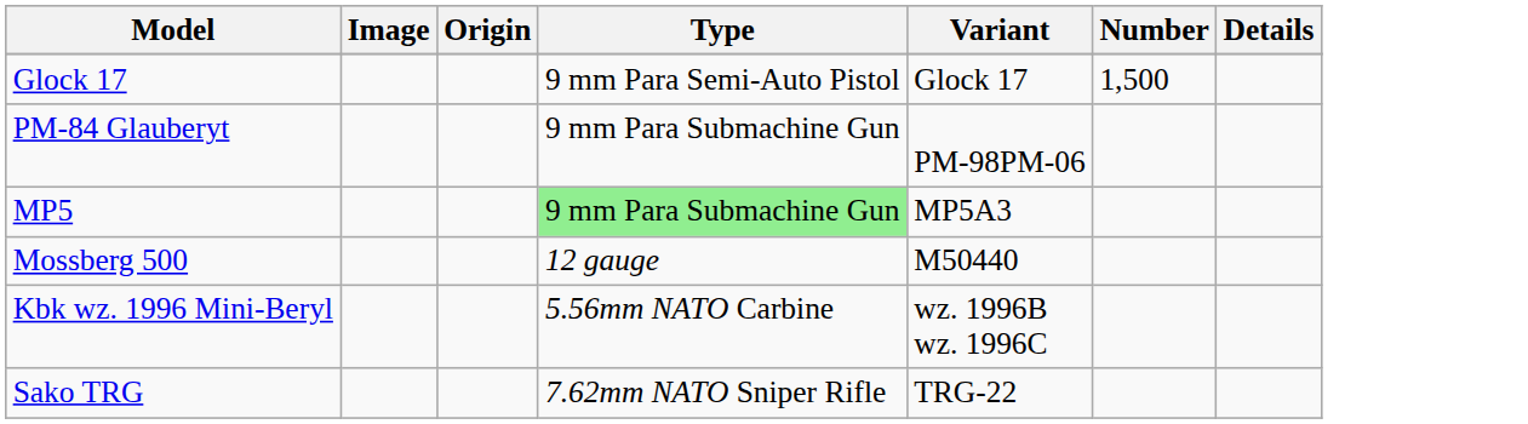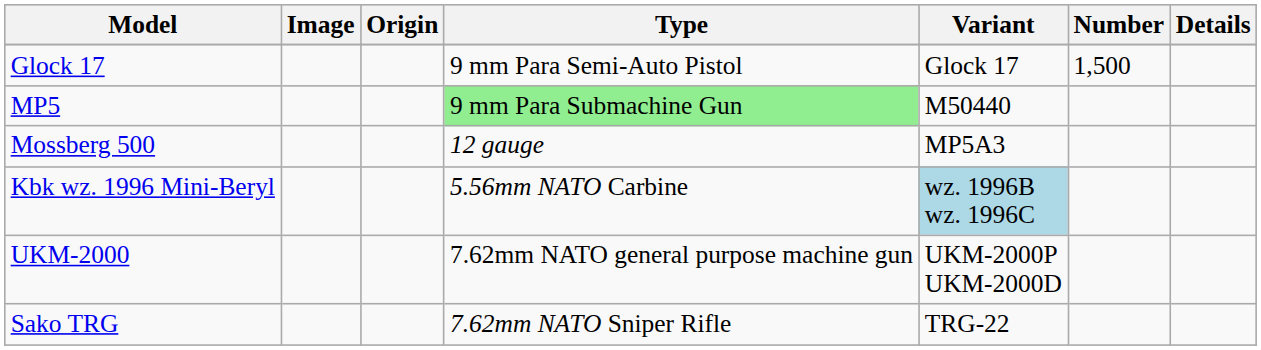 <table class="wikitable">
 <tr>
 <th>Model</th>
 <th>Image</th>
 <th>Origin</th>
 <th>Type</th>
 <th>Variant</th>
 <th>Number</th>
 <th>Details</th>
 </tr>
 <tr>
 </tr>
 <tr valign="top">
 <td><a href='#'>Glock 17</a></td>
 <td></td>
 <td></td>
 <td>9 mm Para Semi-Auto Pistol</td>
 <td>Glock 17</td>
 <td>1,500</td>
 <td></td>
 </tr>
 <tr valign="top">
-<td><a href='#'>PM-84 Glauberyt</a></td>
-<td></td>
-<td></td>
-<td>9 mm Para Submachine Gun</td>
-<td><br>PM-98PM-06</td>
-<td></td>
-<td></td>
-</tr>
-<tr valign="top">
 <td><a href='#'>MP5</a></td>
 <td></td>
 <td></td>
 <td style="background: lightgreen;">9 mm Para Submachine Gun</td>
-<td>MP5A3</td>
+<td>M50440</td>
 <td></td>
 <td></td>
 </tr>
 <tr valign="top">
 <td><a href='#'>Mossberg 500</a></td>
 <td></td>
 <td></td>
 <td><em>12 gauge</em></td>
-<td>M50440</td>
+<td>MP5A3</td>
 <td></td>
 <td></td>
 </tr>
 <tr valign="top">
 <td><a href='#'>Kbk wz. 1996 Mini-Beryl</a></td>
 <td></td>
 <td></td>
 <td><em>5.56mm NATO</em> Carbine</td>
-<td>wz. 1996B<br>wz. 1996C</td>
+<td style="background: lightblue;">wz. 1996B<br>wz. 1996C</td>
+<td></td>
+<td></td>
+</tr>
+<tr valign="top">
+<td><a href='#'>UKM-2000</a></td>
+<td></td>
+<td></td>
+<td>7.62mm NATO general purpose machine gun</td>
+<td>UKM-2000P<br>UKM-2000D</td>
 <td></td>
 <td></td>
 </tr>
 <tr valign="top">
 <td><a href='#'>Sako TRG</a></td>
 <td></td>
 <td></td>
 <td><em>7.62mm NATO</em> Sniper Rifle</td>
 <td>TRG-22</td>
 <td></td>
 <td></td>
 </tr>
 </table>
